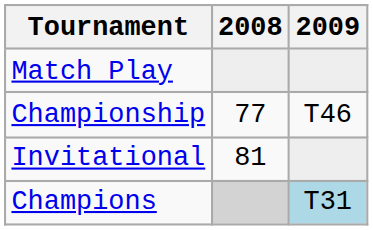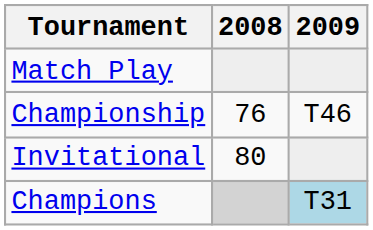 <table class="wikitable" style="text-align:center;">
 <tr>
 <th>Tournament</th>
 <th>2008</th>
 <th>2009</th>
 </tr>
 <tr>
 <td align="left"><a href='#'>Match Play</a></td>
 <td style="background:#eeeeee;"></td>
 <td style="background:#eeeeee;"></td>
 </tr>
 <tr>
 <td align="left"><a href='#'>Championship</a></td>
-<td>77</td>
+<td>76</td>
 <td>T46</td>
 </tr>
 <tr>
 <td align="left"><a href='#'>Invitational</a></td>
-<td>81</td>
+<td>80</td>
 <td style="background:#eeeeee;"></td>
 </tr>
 <tr>
 <td align="left"><a href='#'>Champions</a></td>
 <td style="background:#D3D3D3;"></td>
 <td style="background: lightblue;">T31</td>
 </tr>
 </table>
